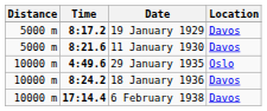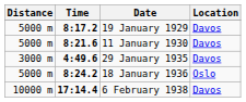 <table class="wikitable">
 <tr>
 <th>Distance</th>
 <th>Time</th>
 <th>Date</th>
 <th>Location</th>
 </tr>
 <tr>
 </tr>
 <tr align="right">
 <td>5000 m</td>
 <td><strong>8:17.2</strong></td>
 <td>19 January 1929</td>
 <td align="left"><a href='#'>Davos</a></td>
 </tr>
 <tr align="right">
 <td>5000 m</td>
 <td><strong>8:21.6</strong></td>
 <td>11 January 1930</td>
 <td align="left"><a href='#'>Davos</a></td>
 </tr>
 <tr align="right">
-<td>10000 m</td>
+<td>3000 m</td>
 <td><strong>4:49.6</strong></td>
 <td>29 January 1935</td>
-<td align="left"><a href='#'>Oslo</a></td>
+<td align="left"><a href='#'>Davos</a></td>
 </tr>
 <tr align="right">
-<td>10000 m</td>
+<td>5000 m</td>
 <td><strong>8:24.2</strong></td>
 <td>18 January 1936</td>
-<td align="left"><a href='#'>Davos</a></td>
+<td align="left"><a href='#'>Oslo</a></td>
 </tr>
 <tr align="right">
 <td>10000 m</td>
 <td><strong>17:14.4</strong></td>
 <td>6 February 1938</td>
 <td align="left"><a href='#'>Davos</a></td>
 </tr>
 </table>
